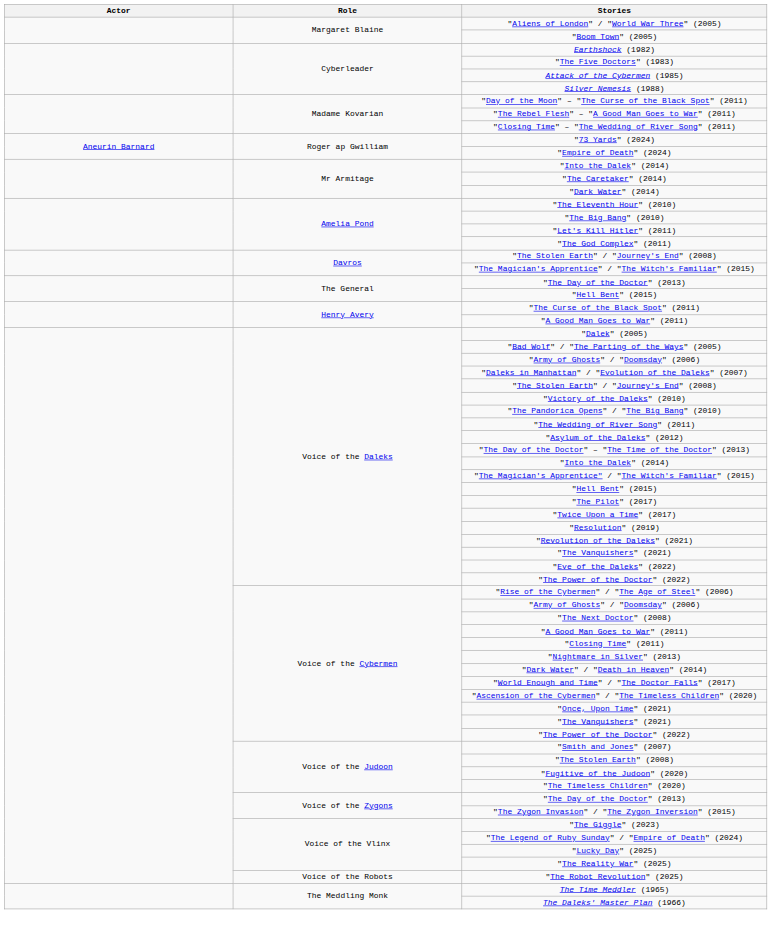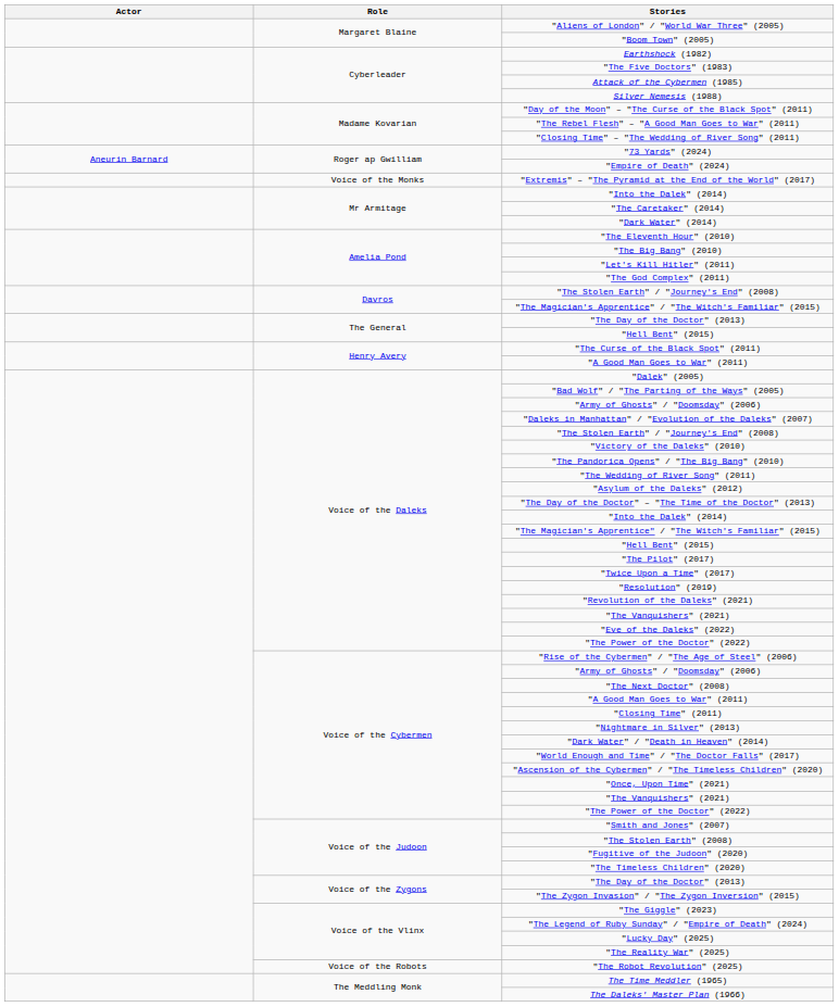 <table class="wikitable plainrowheaders sortable" style="text-align:center; width:99%;">
 <tr>
 <th style="width:30%;">Actor</th>
 <th scope="col" style="width:30%;">Role</th>
 <th scope="col" style="width:40%;">Stories</th>
 </tr>
 <tr>
 <td scope="row" rowspan="2"></td>
 <td rowspan="2">Margaret Blaine</td>
 <td data-sort-value="160a">"<a href='#'>Aliens of London</a>" / "<a href='#'>World War Three</a>" (2005)</td>
 </tr>
 <tr>
 <td data-sort-value="165">"<a href='#'>Boom Town</a>" (2005)</td>
 </tr>
 <tr>
 <td scope="row" rowspan="4"></td>
 <td rowspan="4">Cyberleader</td>
 <td data-sort-value="121"><em><a href='#'>Earthshock</a></em> (1982)</td>
 </tr>
 <tr>
 <td data-sort-value="129">"<a href='#'>The Five Doctors</a>" (1983)</td>
 </tr>
 <tr>
 <td data-sort-value="137"><em><a href='#'>Attack of the Cybermen</a></em> (1985)</td>
 </tr>
 <tr>
 <td data-sort-value="150"><em><a href='#'>Silver Nemesis</a></em> (1988)</td>
 </tr>
 <tr>
 <td scope="row" rowspan="3"></td>
 <td rowspan="3">Madame Kovarian</td>
 <td data-sort-value="214b">"<a href='#'>Day of the Moon</a>" – "<a href='#'>The Curse of the Black Spot</a>" (2011)</td>
 </tr>
 <tr>
 <td data-sort-value="217a">"<a href='#'>The Rebel Flesh</a>" – "<a href='#'>A Good Man Goes to War</a>" (2011)</td>
 </tr>
 <tr>
 <td data-sort-value="223">"<a href='#'>Closing Time</a>" – "<a href='#'>The Wedding of River Song</a>" (2011)</td>
 </tr>
 <tr>
 <td rowspan="2"><a href='#'>Aneurin Barnard</a></td>
 <td rowspan="2">Roger ap Gwilliam</td>
 <td data-sort-value="308">"<a href='#'>73 Yards</a>" (2024)</td>
 </tr>
 <tr>
 <td data-sort-value="311b">"<a href='#'>Empire of Death</a>" (2024)</td>
+</tr>
+<tr>
+<td scope="row"></td>
+<td>Voice of the Monks</td>
+<td data-sort-value="270">"<a href='#'>Extremis</a>" – "<a href='#'>The Pyramid at the End of the World</a>" (2017)</td>
 </tr>
 <tr>
 <td scope="row" rowspan="3"></td>
 <td rowspan="3">Mr Armitage</td>
 <td data-sort-value="243">"<a href='#'>Into the Dalek</a>" (2014)</td>
 </tr>
 <tr>
 <td data-sort-value="247">"<a href='#'>The Caretaker</a>" (2014)</td>
 </tr>
 <tr>
 <td data-sort-value="252a">"<a href='#'>Dark Water</a>" (2014)</td>
 </tr>
 <tr>
 <td scope="row" rowspan="4"></td>
 <td rowspan="4"><a href='#'>Amelia Pond</a></td>
 <td data-sort-value="203">"<a href='#'>The Eleventh Hour</a>" (2010)</td>
 </tr>
 <tr>
 <td data-sort-value="212b">"<a href='#'>The Big Bang</a>" (2010)</td>
 </tr>
 <tr>
 <td data-sort-value="219">"<a href='#'>Let's Kill Hitler</a>" (2011)</td>
 </tr>
 <tr>
 <td data-sort-value="222">"<a href='#'>The God Complex</a>" (2011)</td>
 </tr>
 <tr>
 <td scope="row" rowspan="2"></td>
 <td rowspan="2"><a href='#'>Davros</a></td>
 <td data-sort-value="198a">"<a href='#'>The Stolen Earth</a>" / "<a href='#'>Journey's End</a>" (2008)</td>
 </tr>
 <tr>
 <td data-sort-value="254a">"<a href='#'>The Magician's Apprentice</a>" / "<a href='#'>The Witch's Familiar</a>" (2015)</td>
 </tr>
 <tr>
 <td scope="row" rowspan="2"></td>
 <td rowspan="2">The General</td>
 <td data-sort-value="240">"<a href='#'>The Day of the Doctor</a>" (2013)</td>
 </tr>
 <tr>
 <td data-sort-value="262">"<a href='#'>Hell Bent</a>" (2015)</td>
 </tr>
 <tr>
 <td scope="row" rowspan="2"></td>
 <td rowspan="2"><a href='#'>Henry Avery</a></td>
 <td data-sort-value="215">"<a href='#'>The Curse of the Black Spot</a>" (2011)</td>
 </tr>
 <tr>
 <td data-sort-value="218">"<a href='#'>A Good Man Goes to War</a>" (2011)</td>
 </tr>
 <tr>
 <td rowspan="43" scope="row"></td>
 <td rowspan="20">Voice of the <a href='#'>Daleks</a></td>
 <td data-sort-value="161">"<a href='#'>Dalek</a>" (2005)</td>
 </tr>
 <tr>
 <td data-sort-value="166a">"<a href='#'>Bad Wolf</a>" / "<a href='#'>The Parting of the Ways</a>" (2005)</td>
 </tr>
 <tr>
 <td data-sort-value="177a">"<a href='#'>Army of Ghosts</a>" / "<a href='#'>Doomsday</a>" (2006)</td>
 </tr>
 <tr>
 <td data-sort-value="182a">"<a href='#'>Daleks in Manhattan</a>" / "<a href='#'>Evolution of the Daleks</a>" (2007)</td>
 </tr>
 <tr>
 <td data-sort-value="198a">"<a href='#'>The Stolen Earth</a>" / "<a href='#'>Journey's End</a>" (2008)</td>
 </tr>
 <tr>
 <td data-sort-value="205">"<a href='#'>Victory of the Daleks</a>" (2010)</td>
 </tr>
 <tr>
 <td data-sort-value="212a">"<a href='#'>The Pandorica Opens</a>" / "<a href='#'>The Big Bang</a>" (2010)</td>
 </tr>
 <tr>
 <td data-sort-value="224">"<a href='#'>The Wedding of River Song</a>" (2011)</td>
 </tr>
 <tr>
 <td data-sort-value="226">"<a href='#'>Asylum of the Daleks</a>" (2012)</td>
 </tr>
 <tr>
 <td data-sort-value="240">"<a href='#'>The Day of the Doctor</a>" – "<a href='#'>The Time of the Doctor</a>" (2013)</td>
 </tr>
 <tr>
 <td data-sort-value="243">"<a href='#'>Into the Dalek</a>" (2014)</td>
 </tr>
 <tr>
 <td data-sort-value="254a">"<a href='#'>The Magician's Apprentice"</a> / "<a href='#'>The Witch's Familiar</a>" (2015)</td>
 </tr>
 <tr>
 <td data-sort-value="262">"<a href='#'>Hell Bent</a>" (2015)</td>
 </tr>
 <tr>
 <td data-sort-value="265">"<a href='#'>The Pilot</a>" (2017)</td>
 </tr>
 <tr>
 <td data-sort-value="276">"<a href='#'>Twice Upon a Time</a>" (2017)</td>
 </tr>
 <tr>
 <td data-sort-value="287">"<a href='#'>Resolution</a>" (2019)</td>
 </tr>
 <tr>
 <td data-sort-value="296">"<a href='#'>Revolution of the Daleks</a>" (2021)</td>
 </tr>
 <tr>
 <td data-sort-value="297f">"<a href='#'>The Vanquishers</a>" (2021)</td>
 </tr>
 <tr>
 <td data-sort-value="298">"<a href='#'>Eve of the Daleks</a>" (2022)</td>
 </tr>
 <tr>
 <td data-sort-value="300">"<a href='#'>The Power of the Doctor</a>" (2022)</td>
 </tr>
 <tr>
 <td rowspan="12">Voice of the <a href='#'>Cybermen</a></td>
 <td data-sort-value="172a">"<a href='#'>Rise of the Cybermen</a>" / "<a href='#'>The Age of Steel</a>" (2006)</td>
 </tr>
 <tr>
 <td data-sort-value="177a">"<a href='#'>Army of Ghosts</a>" / "<a href='#'>Doomsday</a>" (2006)</td>
 </tr>
 <tr>
 <td data-sort-value="199">"<a href='#'>The Next Doctor</a>" (2008)</td>
 </tr>
 <tr>
 <td data-sort-value="218">"<a href='#'>A Good Man Goes to War</a>" (2011)</td>
 </tr>
 <tr>
 <td data-sort-value="223">"<a href='#'>Closing Time</a>" (2011)</td>
 </tr>
 <tr>
 <td data-sort-value="238">"<a href='#'>Nightmare in Silver</a>" (2013)</td>
 </tr>
 <tr>
 <td data-sort-value="252a">"<a href='#'>Dark Water</a>" / "<a href='#'>Death in Heaven</a>" (2014)</td>
 </tr>
 <tr>
 <td data-sort-value="275a">"<a href='#'>World Enough and Time</a>" / "<a href='#'>The Doctor Falls</a>" (2017)</td>
 </tr>
 <tr>
 <td data-sort-value="295a">"<a href='#'>Ascension of the Cybermen</a>" / "<a href='#'>The Timeless Children</a>" (2020)</td>
 </tr>
 <tr>
 <td data-sort-value="297c">"<a href='#'>Once, Upon Time</a>" (2021)</td>
 </tr>
 <tr>
 <td data-sort-value="297f">"<a href='#'>The Vanquishers</a>" (2021)</td>
 </tr>
 <tr>
 <td data-sort-value="300">"<a href='#'>The Power of the Doctor</a>" (2022)</td>
 </tr>
 <tr>
 <td rowspan="4">Voice of the <a href='#'>Judoon</a></td>
 <td data-sort-value="179">"<a href='#'>Smith and Jones</a>" (2007)</td>
 </tr>
 <tr>
 <td data-sort-value="198a">"<a href='#'>The Stolen Earth</a>" (2008)</td>
 </tr>
 <tr>
 <td data-sort-value="291">"<a href='#'>Fugitive of the Judoon</a>" (2020)</td>
 </tr>
 <tr>
 <td data-sort-value="295b">"<a href='#'>The Timeless Children</a>" (2020)</td>
 </tr>
 <tr>
 <td rowspan="2">Voice of the <a href='#'>Zygons</a></td>
 <td data-sort-value="240">"<a href='#'>The Day of the Doctor</a>" (2013)</td>
 </tr>
 <tr>
 <td data-sort-value="258a">"<a href='#'>The Zygon Invasion</a>" / "<a href='#'>The Zygon Inversion</a>" (2015)</td>
 </tr>
 <tr>
 <td rowspan="4">Voice of the Vlinx</td>
 <td data-sort-value="240">"<a href='#'>The Giggle</a>" (2023)</td>
 </tr>
 <tr>
 <td data-sort-value="311a">"<a href='#'>The Legend of Ruby Sunday</a>" / "<a href='#'>Empire of Death</a>" (2024)</td>
 </tr>
 <tr>
 <td data-sort-value="316">"<a href='#'>Lucky Day</a>" (2025)</td>
 </tr>
 <tr>
 <td data-sort-value="319b">"<a href='#'>The Reality War</a>" (2025)</td>
 </tr>
 <tr>
 <td>Voice of the Robots</td>
 <td data-sort-value="313">"<a href='#'>The Robot Revolution</a>" (2025)</td>
 </tr>
 <tr>
 <td scope="row" rowspan="2"></td>
 <td rowspan="2">The Meddling Monk</td>
 <td data-sort-value="017"><em><a href='#'>The Time Meddler</a></em> (1965)</td>
 </tr>
 <tr>
 <td data-sort-value="021"><em><a href='#'>The Daleks' Master Plan</a></em> (1966)</td>
 </tr>
 </table>
